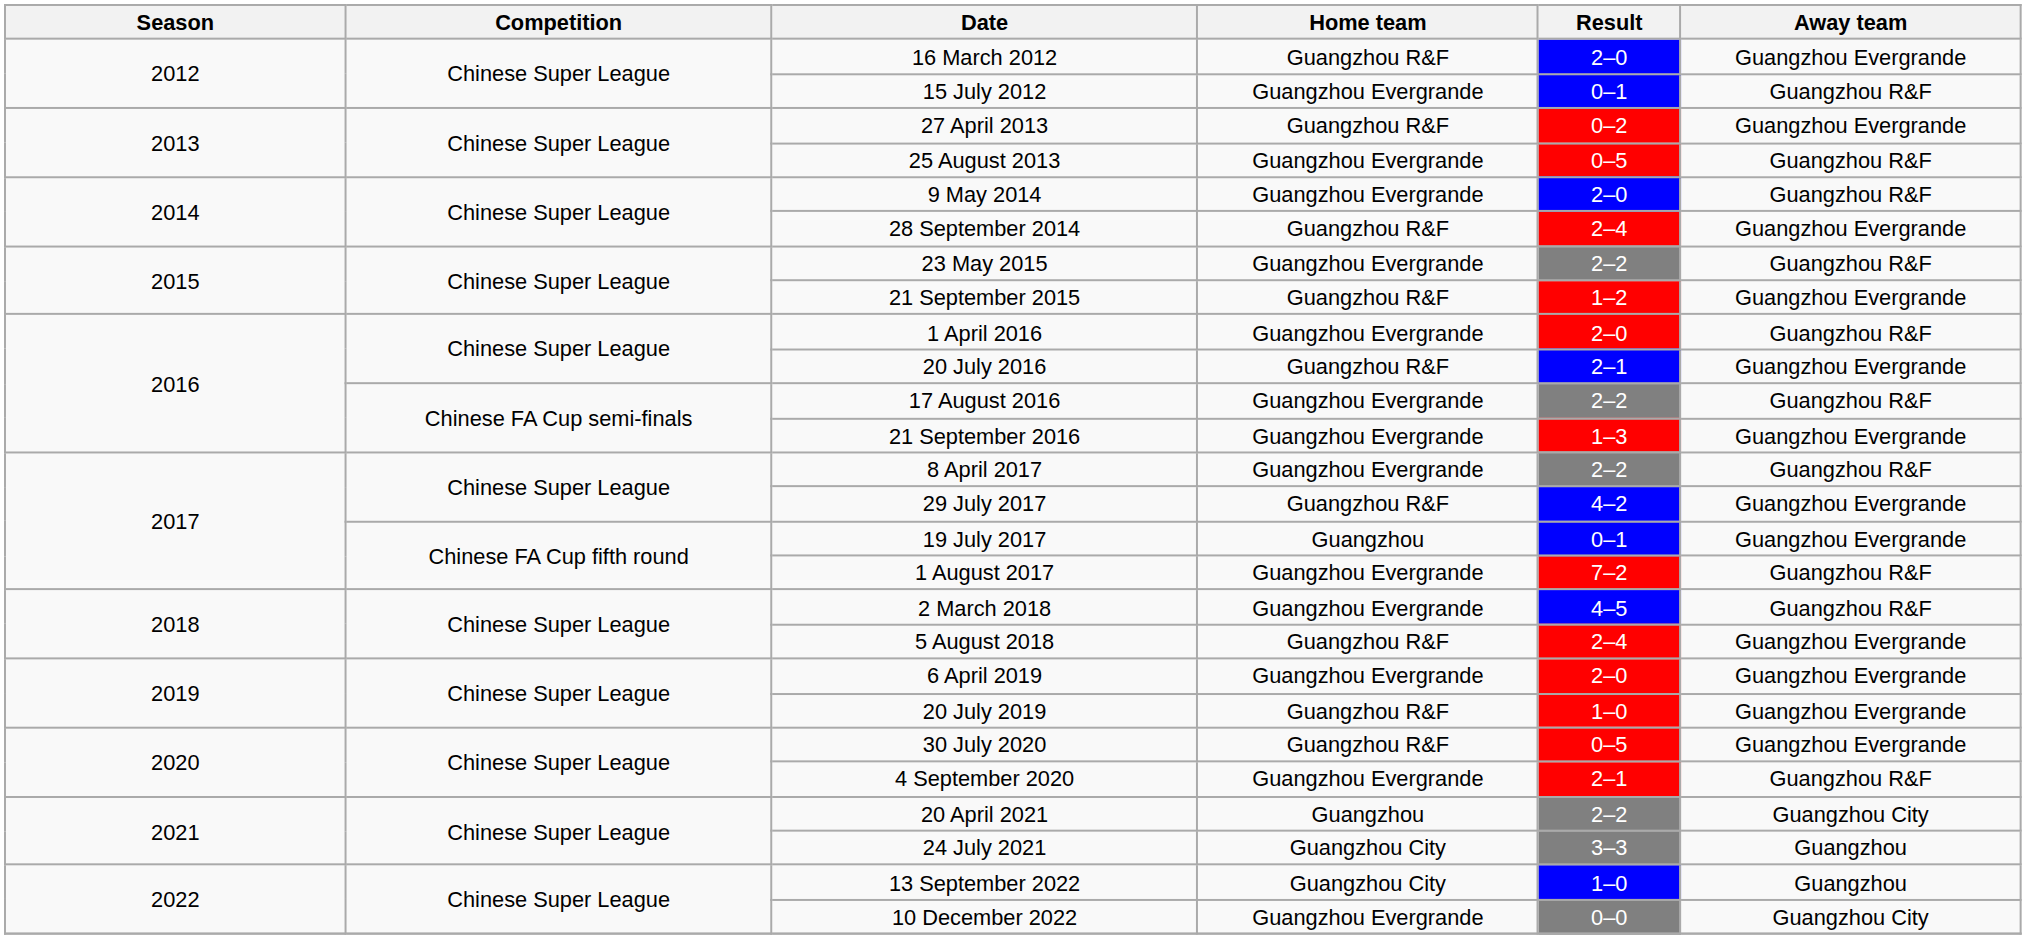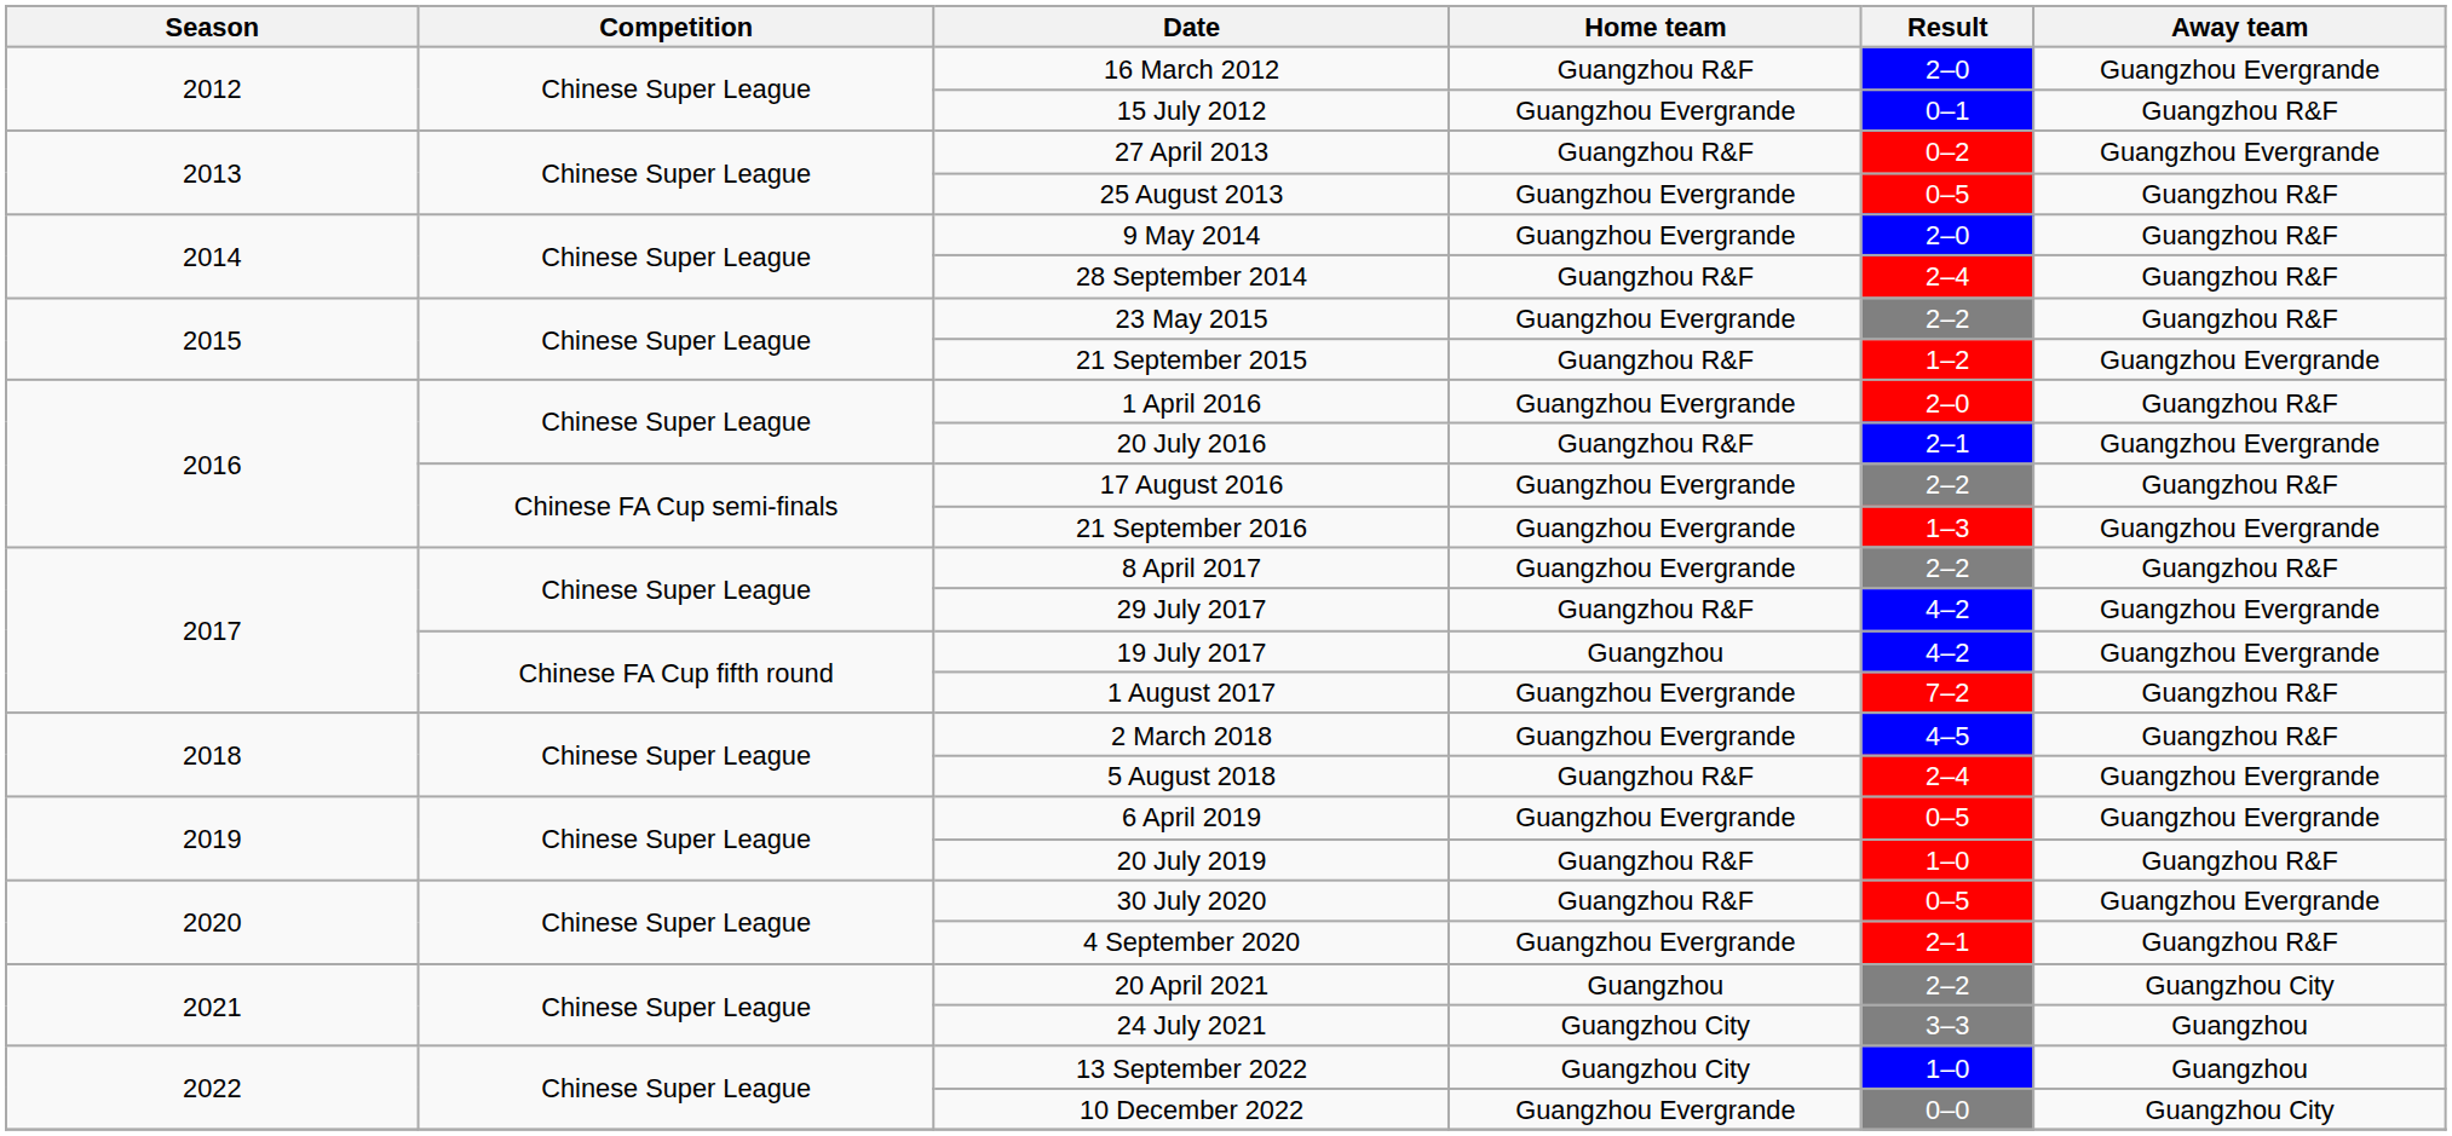 <table class="wikitable" style="text-align: center; width=20%; font-size: 11px">
 <tr>
 <th rowspan=1 width=12%><strong>Season</strong></th>
 <th rowspan=1 width=15%><strong>Competition</strong></th>
 <th rowspan=1 width=15%><strong>Date</strong></th>
 <th rowspan=1 width=12%><strong>Home team</strong></th>
 <th rowspan=1 width=5%><strong>Result</strong></th>
 <th rowspan=1 width=12%><strong>Away team</strong></th>
 </tr>
 <tr>
 <td rowspan=2>2012</td>
 <td rowspan=2>Chinese Super League</td>
 <td>16 March 2012</td>
 <td>Guangzhou R&F</td>
 <td style="color:white; background:#0000FF;">2–0</td>
 <td>Guangzhou Evergrande</td>
 </tr>
 <tr>
 <td>15 July 2012</td>
 <td>Guangzhou Evergrande</td>
 <td style="color:white; background:#0000FF;">0–1</td>
 <td>Guangzhou R&F</td>
 </tr>
 <tr>
 <td rowspan=2>2013</td>
 <td rowspan=2>Chinese Super League</td>
 <td>27 April 2013</td>
 <td>Guangzhou R&F</td>
 <td style="color:white; background:#ff0000;">0–2</td>
 <td>Guangzhou Evergrande</td>
 </tr>
 <tr>
 <td>25 August 2013</td>
 <td>Guangzhou Evergrande</td>
 <td style="color:white; background:#ff0000;">0–5</td>
 <td>Guangzhou R&F</td>
 </tr>
 <tr>
 <td rowspan=2>2014</td>
 <td rowspan=2>Chinese Super League</td>
 <td>9 May 2014</td>
 <td>Guangzhou Evergrande</td>
 <td style="color:white; background:#0000FF;">2–0</td>
 <td>Guangzhou R&F</td>
 </tr>
 <tr>
 <td>28 September 2014</td>
 <td>Guangzhou R&F</td>
 <td style="color:white; background:#ff0000;">2–4</td>
-<td>Guangzhou Evergrande</td>
+<td>Guangzhou R&F</td>
 </tr>
 <tr>
 <td rowspan=2>2015</td>
 <td rowspan=2>Chinese Super League</td>
 <td>23 May 2015</td>
 <td>Guangzhou Evergrande</td>
 <td style="color:white; background:#808080;">2–2</td>
 <td>Guangzhou R&F</td>
 </tr>
 <tr>
 <td>21 September 2015</td>
 <td>Guangzhou R&F</td>
 <td style="color:white; background:#ff0000;">1–2</td>
 <td>Guangzhou Evergrande</td>
 </tr>
 <tr>
 <td rowspan=4>2016</td>
 <td rowspan=2>Chinese Super League</td>
 <td>1 April 2016</td>
 <td>Guangzhou Evergrande</td>
 <td style="color:white; background:#ff0000;">2–0</td>
 <td>Guangzhou R&F</td>
 </tr>
 <tr>
 <td>20 July 2016</td>
 <td>Guangzhou R&F</td>
 <td style="color:white; background:#0000FF;">2–1</td>
 <td>Guangzhou Evergrande</td>
 </tr>
 <tr>
 <td rowspan=2>Chinese FA Cup semi-finals</td>
 <td>17 August 2016</td>
 <td>Guangzhou Evergrande</td>
 <td style="color:white; background:#808080;">2–2</td>
 <td>Guangzhou R&F</td>
 </tr>
 <tr>
 <td>21 September 2016</td>
 <td>Guangzhou Evergrande</td>
 <td style="color:white; background:#ff0000;">1–3</td>
 <td>Guangzhou Evergrande</td>
 </tr>
 <tr>
 <td rowspan=4>2017</td>
 <td rowspan=2>Chinese Super League</td>
 <td>8 April 2017</td>
 <td>Guangzhou Evergrande</td>
 <td style="color:white; background:#808080;">2–2</td>
 <td>Guangzhou R&F</td>
 </tr>
 <tr>
 <td>29 July 2017</td>
 <td>Guangzhou R&F</td>
 <td style="color:white; background:#0000FF;">4–2</td>
 <td>Guangzhou Evergrande</td>
 </tr>
 <tr>
 <td rowspan=2>Chinese FA Cup fifth round</td>
 <td>19 July 2017</td>
 <td>Guangzhou</td>
-<td style="color:white; background:#0000FF;">0–1</td>
+<td style="color:white; background:#0000FF;">4–2</td>
 <td>Guangzhou Evergrande</td>
 </tr>
 <tr>
 <td>1 August 2017</td>
 <td>Guangzhou Evergrande</td>
 <td style="color:white; background:#ff0000;">7–2</td>
 <td>Guangzhou R&F</td>
 </tr>
 <tr>
 <td rowspan=2>2018</td>
 <td rowspan=2>Chinese Super League</td>
 <td>2 March 2018</td>
 <td>Guangzhou Evergrande</td>
 <td style="color:white; background:#0000FF;">4–5</td>
 <td>Guangzhou R&F</td>
 </tr>
 <tr>
 <td>5 August 2018</td>
 <td>Guangzhou R&F</td>
 <td style="color:white; background:#ff0000;">2–4</td>
 <td>Guangzhou Evergrande</td>
 </tr>
 <tr>
 <td rowspan=2>2019</td>
 <td rowspan=2>Chinese Super League</td>
 <td>6 April 2019</td>
 <td>Guangzhou Evergrande</td>
-<td style="color:white; background:#ff0000;">2–0</td>
+<td style="color:white; background:#ff0000;">0–5</td>
 <td>Guangzhou Evergrande</td>
 </tr>
 <tr>
 <td>20 July 2019</td>
 <td>Guangzhou R&F</td>
 <td style="color:white; background:#ff0000;">1–0</td>
-<td>Guangzhou Evergrande</td>
+<td>Guangzhou R&F</td>
 </tr>
 <tr>
 <td rowspan=2>2020</td>
 <td rowspan=2>Chinese Super League</td>
 <td>30 July 2020</td>
 <td>Guangzhou R&F</td>
 <td style="color:white; background:#ff0000;">0–5</td>
 <td>Guangzhou Evergrande</td>
 </tr>
 <tr>
 <td>4 September 2020</td>
 <td>Guangzhou Evergrande</td>
 <td style="color:white; background:#ff0000;">2–1</td>
 <td>Guangzhou R&F</td>
 </tr>
 <tr>
 <td rowspan=2>2021</td>
 <td rowspan=2>Chinese Super League</td>
 <td>20 April 2021</td>
 <td>Guangzhou</td>
 <td style="color:white; background:#808080;">2–2</td>
 <td>Guangzhou City</td>
 </tr>
 <tr>
 <td>24 July 2021</td>
 <td>Guangzhou City</td>
 <td style="color:white; background:#808080;">3–3</td>
 <td>Guangzhou</td>
 </tr>
 <tr>
 <td rowspan=2>2022</td>
 <td rowspan=2>Chinese Super League</td>
 <td>13 September 2022</td>
 <td>Guangzhou City</td>
 <td style="color:white; background:#0000FF;">1–0</td>
 <td>Guangzhou</td>
 </tr>
 <tr>
 <td>10 December 2022</td>
 <td>Guangzhou Evergrande</td>
 <td style="color:white; background:#808080;">0–0</td>
 <td>Guangzhou City</td>
 </tr>
 <tr>
 </tr>
 </table>
